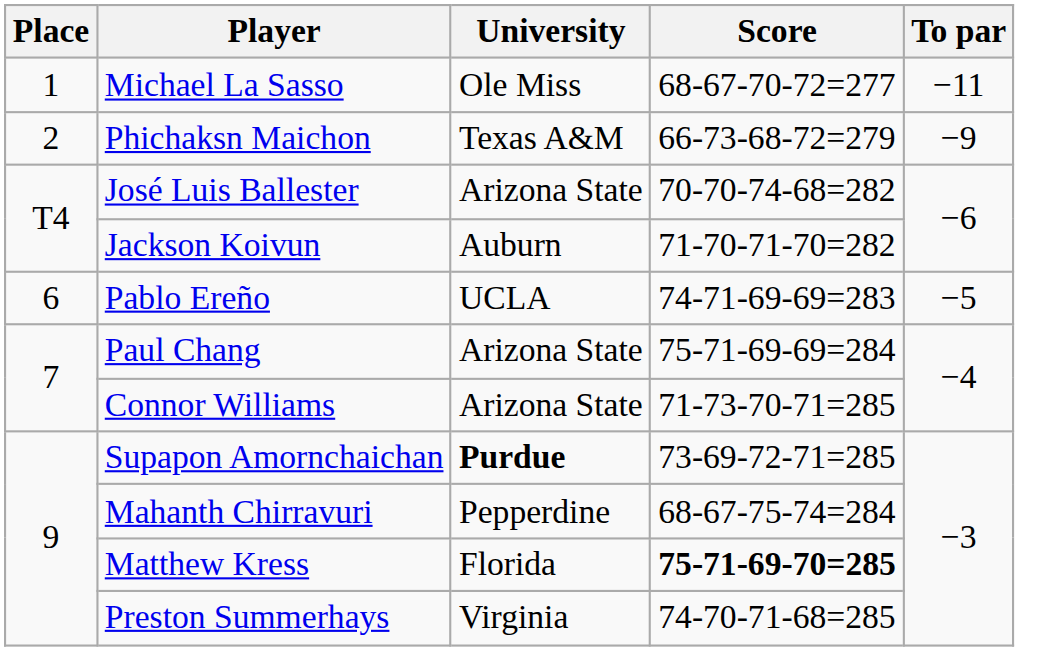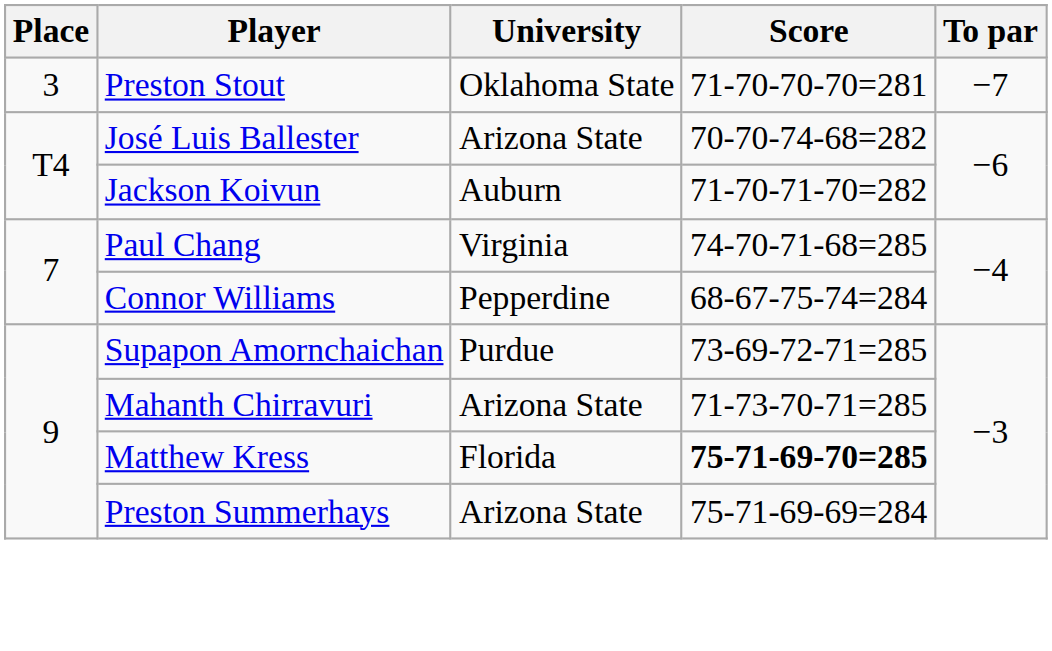 <table class="wikitable">
 <tr>
 <th>Place</th>
 <th>Player</th>
 <th>University</th>
 <th>Score</th>
 <th>To par</th>
 </tr>
 <tr>
-<td align=center>1</td>
-<td><a href='#'>Michael La Sasso</a></td>
-<td>Ole Miss</td>
-<td>68-67-70-72=277</td>
-<td align=center>−11</td>
-</tr>
-<tr>
-<td align=center>2</td>
-<td><a href='#'>Phichaksn Maichon</a></td>
-<td>Texas A&M</td>
-<td>66-73-68-72=279</td>
-<td align=center>−9</td>
+<td align=center>3</td>
+<td><a href='#'>Preston Stout</a></td>
+<td>Oklahoma State</td>
+<td>71-70-70-70=281</td>
+<td align=center>−7</td>
 </tr>
 <tr>
 <td align=center rowspan=2>T4</td>
 <td><a href='#'>José Luis Ballester</a></td>
 <td>Arizona State</td>
 <td>70-70-74-68=282</td>
 <td align=center rowspan=2>−6</td>
 </tr>
 <tr>
 <td><a href='#'>Jackson Koivun</a></td>
 <td>Auburn</td>
 <td>71-70-71-70=282</td>
 </tr>
 <tr>
-<td align=center>6</td>
-<td><a href='#'>Pablo Ereño</a></td>
-<td>UCLA</td>
-<td>74-71-69-69=283</td>
-<td align=center>−5</td>
-</tr>
-<tr>
 <td align=center rowspan=2>7</td>
 <td><a href='#'>Paul Chang</a></td>
-<td>Arizona State</td>
-<td>75-71-69-69=284</td>
+<td>Virginia</td>
+<td>74-70-71-68=285</td>
 <td align=center rowspan=2>−4</td>
 </tr>
 <tr>
 <td><a href='#'>Connor Williams</a></td>
-<td>Arizona State</td>
-<td>71-73-70-71=285</td>
+<td>Pepperdine</td>
+<td>68-67-75-74=284</td>
 </tr>
 <tr>
 <td align=center rowspan=4>9</td>
 <td><a href='#'>Supapon Amornchaichan</a></td>
-<td><strong>Purdue</strong></td>
+<td>Purdue</td>
 <td>73-69-72-71=285</td>
 <td align=center rowspan=4>−3</td>
 </tr>
 <tr>
 <td><a href='#'>Mahanth Chirravuri</a></td>
-<td>Pepperdine</td>
-<td>68-67-75-74=284</td>
+<td>Arizona State</td>
+<td>71-73-70-71=285</td>
 </tr>
 <tr>
 <td><a href='#'>Matthew Kress</a></td>
 <td>Florida</td>
 <td><strong>75-71-69-70=285</strong></td>
 </tr>
 <tr>
 <td><a href='#'>Preston Summerhays</a></td>
-<td>Virginia</td>
-<td>74-70-71-68=285</td>
+<td>Arizona State</td>
+<td>75-71-69-69=284</td>
 </tr>
 </table>
